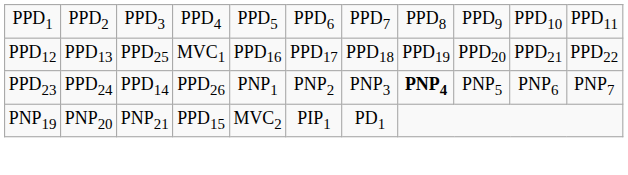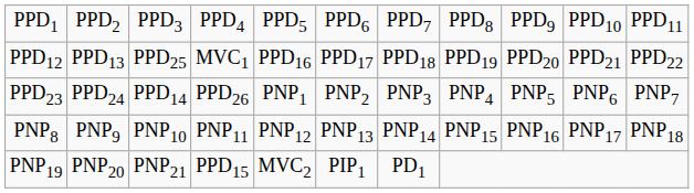 <table class="wikitable" style="text-align:center" width="500px">
 <tr>
 <td>PPD<sub>1</sub></td>
 <td>PPD<sub>2</sub></td>
 <td>PPD<sub>3</sub></td>
 <td>PPD<sub>4</sub></td>
 <td>PPD<sub>5</sub></td>
 <td>PPD<sub>6</sub></td>
 <td>PPD<sub>7</sub></td>
 <td>PPD<sub>8</sub></td>
 <td>PPD<sub>9</sub></td>
 <td>PPD<sub>10</sub></td>
 <td>PPD<sub>11</sub></td>
 </tr>
 <tr>
 <td>PPD<sub>12</sub></td>
 <td>PPD<sub>13</sub></td>
 <td>PPD<sub>25</sub></td>
 <td>MVC<sub>1</sub></td>
 <td>PPD<sub>16</sub></td>
 <td>PPD<sub>17</sub></td>
 <td>PPD<sub>18</sub></td>
 <td>PPD<sub>19</sub></td>
 <td>PPD<sub>20</sub></td>
 <td>PPD<sub>21</sub></td>
 <td>PPD<sub>22</sub></td>
 </tr>
 <tr>
 <td>PPD<sub>23</sub></td>
 <td>PPD<sub>24</sub></td>
 <td>PPD<sub>14</sub></td>
 <td>PPD<sub>26</sub></td>
 <td>PNP<sub>1</sub></td>
 <td>PNP<sub>2</sub></td>
 <td>PNP<sub>3</sub></td>
-<td><strong>PNP<sub>4</sub></strong></td>
+<td>PNP<sub>4</sub></td>
 <td>PNP<sub>5</sub></td>
 <td>PNP<sub>6</sub></td>
 <td>PNP<sub>7</sub></td>
+</tr>
+<tr>
+<td>PNP<sub>8</sub></td>
+<td>PNP<sub>9</sub></td>
+<td>PNP<sub>10</sub></td>
+<td>PNP<sub>11</sub></td>
+<td>PNP<sub>12</sub></td>
+<td>PNP<sub>13</sub></td>
+<td>PNP<sub>14</sub></td>
+<td>PNP<sub>15</sub></td>
+<td>PNP<sub>16</sub></td>
+<td>PNP<sub>17</sub></td>
+<td>PNP<sub>18</sub></td>
 </tr>
 <tr>
 <td>PNP<sub>19</sub></td>
 <td>PNP<sub>20</sub></td>
 <td>PNP<sub>21</sub></td>
 <td>PPD<sub>15</sub></td>
 <td>MVC<sub>2</sub></td>
 <td>PIP<sub>1</sub></td>
 <td>PD<sub>1</sub></td>
 </tr>
 </table>
